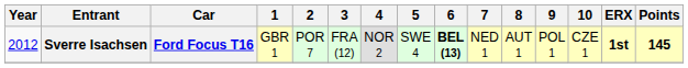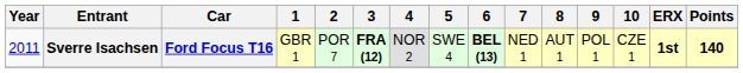 <table class="wikitable" border="1" style="text-align:center; font-size:90%;">
 <tr valign="top">
 <th>Year</th>
 <th>Entrant</th>
 <th>Car</th>
 <th>1</th>
 <th>2</th>
 <th>3</th>
 <th>4</th>
 <th>5</th>
 <th>6</th>
 <th>7</th>
 <th>8</th>
 <th>9</th>
 <th>10</th>
 <th>ERX</th>
 <th>Points</th>
 </tr>
 <tr>
-<td><a href='#'>2012</a></td>
+<td><a href='#'>2011</a></td>
 <th>Sverre Isachsen</th>
 <th><a href='#'>Ford Focus T16</a></th>
 <td style="background:#FFFFBF;">GBR<br><small>1</small></td>
 <td style="background:#DFFFDF;">POR<br><small>7</small></td>
-<td style="background:#DFFFDF;">FRA<br><small>(12)</small></td>
+<td style="background:#DFFFDF;"><strong>FRA<br><small>(12)</small></strong></td>
 <td style="background:#DFDFDF;">NOR<br><small>2</small></td>
 <td style="background:#DFFFDF;">SWE<br><small>4</small></td>
 <td style="background:#DFFFDF;"><strong>BEL<br><small>(13)</small></strong></td>
 <td style="background:#FFFFBF;">NED<br><small>1</small></td>
 <td style="background:#FFFFBF;">AUT<br><small>1</small></td>
 <td style="background:#FFFFBF;">POL<br><small>1</small></td>
 <td style="background:#FFFFBF;">CZE<br><small>1</small></td>
 <td style="background:#FFFFBF;"><strong>1st</strong></td>
-<td style="background:#FFFFBF;"><strong>145</strong></td>
+<td style="background:#FFFFBF;"><strong>140</strong></td>
 </tr>
 <tr>
 </tr>
 </table>
